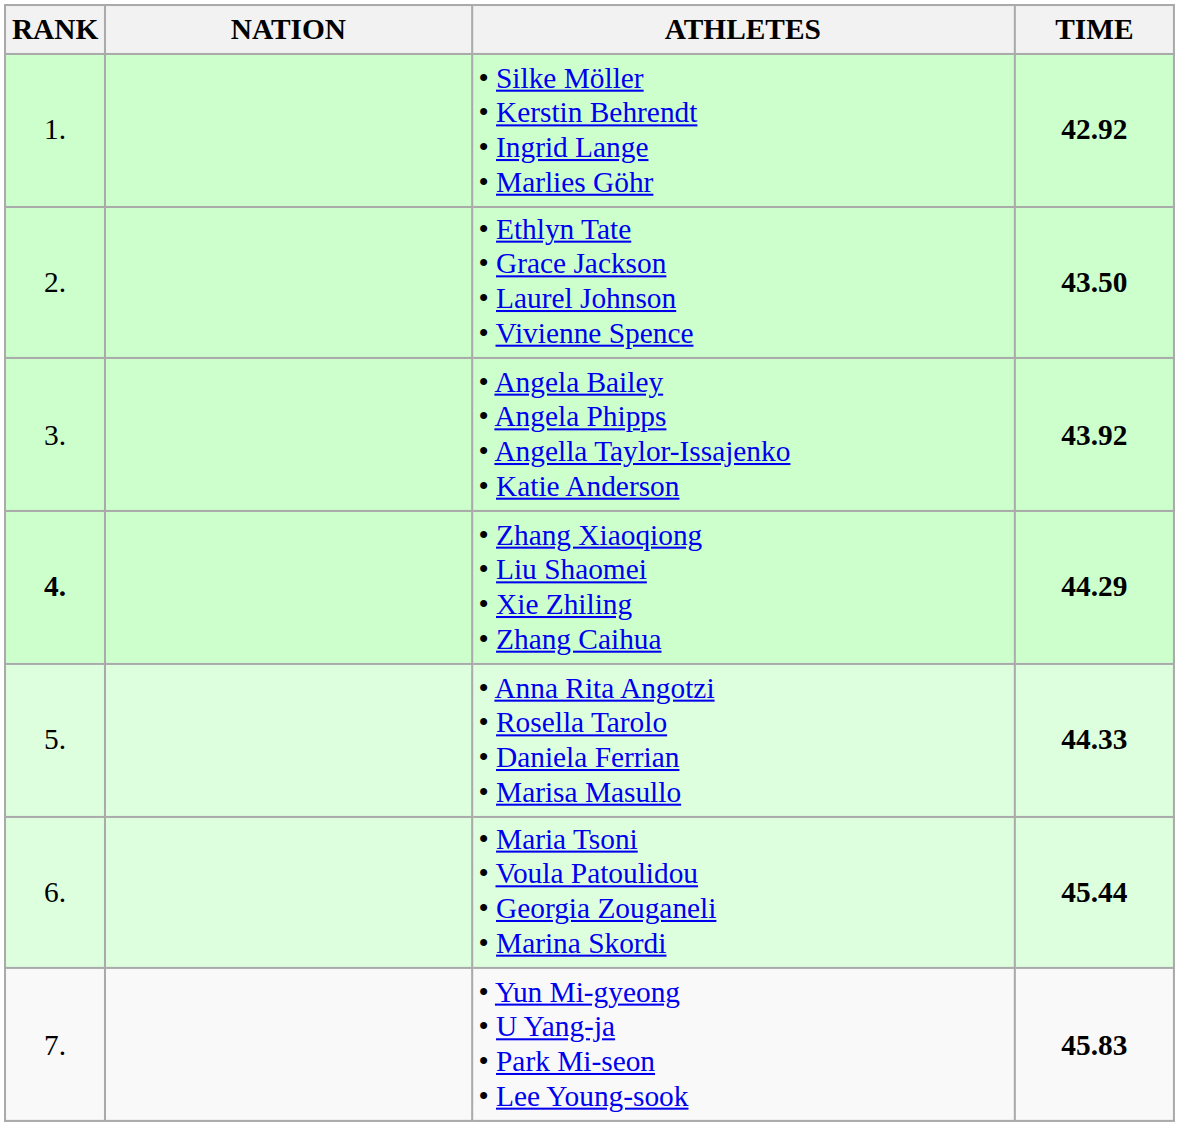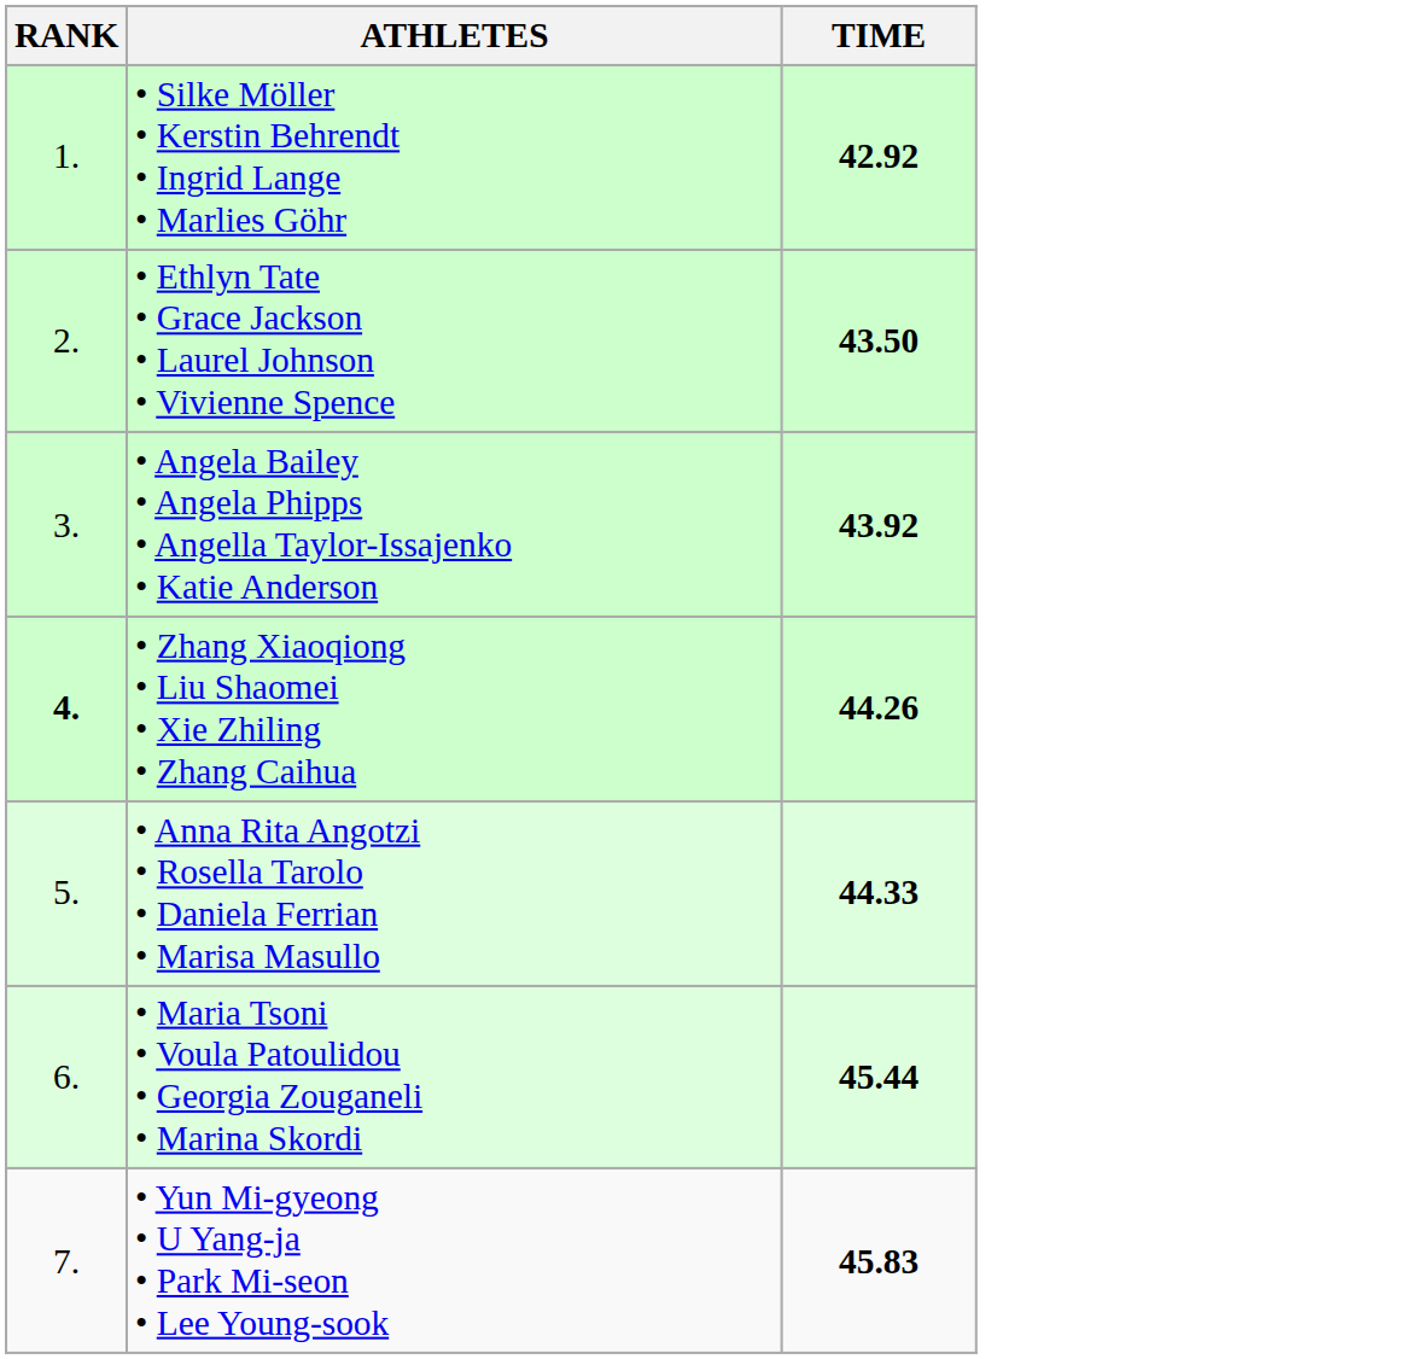 <table class="wikitable" style="border-collapse: collapse; font-size: 90%;">
 <tr>
 <th>RANK</th>
-<th style="width: 12em">NATION</th>
 <th style="width: 18em">ATHLETES</th>
 <th style="width: 5em">TIME</th>
 </tr>
 <tr style="background:#ccffcc;">
 <td align="center">1.</td>
-<td align="center"></td>
 <td>• <a href='#'>Silke Möller</a><br>• <a href='#'>Kerstin Behrendt</a><br>• <a href='#'>Ingrid Lange</a><br>• <a href='#'>Marlies Göhr</a></td>
 <td align="center"><strong>42.92</strong></td>
 </tr>
 <tr style="background:#ccffcc;">
 <td align="center">2.</td>
-<td align="center"></td>
 <td>• <a href='#'>Ethlyn Tate</a><br>• <a href='#'>Grace Jackson</a><br>• <a href='#'>Laurel Johnson</a><br>• <a href='#'>Vivienne Spence</a></td>
 <td align="center"><strong>43.50</strong></td>
 </tr>
 <tr style="background:#ccffcc;">
 <td align="center">3.</td>
-<td align="center"></td>
 <td>• <a href='#'>Angela Bailey</a><br>• <a href='#'>Angela Phipps</a><br>• <a href='#'>Angella Taylor-Issajenko</a><br>• <a href='#'>Katie Anderson</a></td>
 <td align="center"><strong>43.92</strong></td>
 </tr>
 <tr style="background:#ccffcc;">
 <td align="center"><strong>4.</strong></td>
-<td align="center"></td>
 <td>• <a href='#'>Zhang Xiaoqiong</a><br>• <a href='#'>Liu Shaomei</a><br>• <a href='#'>Xie Zhiling</a><br>• <a href='#'>Zhang Caihua</a></td>
-<td align="center"><strong>44.29</strong></td>
+<td align="center"><strong>44.26</strong></td>
 </tr>
 <tr style="background:#ddffdd;">
 <td align="center">5.</td>
-<td align="center"></td>
 <td>• <a href='#'>Anna Rita Angotzi</a><br>• <a href='#'>Rosella Tarolo</a><br>• <a href='#'>Daniela Ferrian</a><br>• <a href='#'>Marisa Masullo</a></td>
 <td align="center"><strong>44.33</strong></td>
 </tr>
 <tr style="background:#ddffdd;">
 <td align="center">6.</td>
-<td align="center"></td>
 <td>• <a href='#'>Maria Tsoni</a><br>• <a href='#'>Voula Patoulidou</a><br>• <a href='#'>Georgia Zouganeli</a><br>• <a href='#'>Marina Skordi</a></td>
 <td align="center"><strong>45.44</strong></td>
 </tr>
 <tr>
 <td align="center">7.</td>
-<td align="center"></td>
 <td>• <a href='#'>Yun Mi-gyeong</a><br>• <a href='#'>U Yang-ja</a><br>• <a href='#'>Park Mi-seon</a><br>• <a href='#'>Lee Young-sook</a></td>
 <td align="center"><strong>45.83</strong></td>
 </tr>
 </table>
